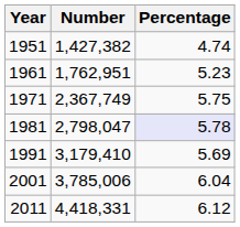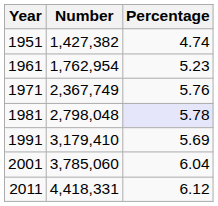 <table class="wikitable sortable"  style="text-align: right;">
 <tr>
 <th>Year</th>
 <th>Number</th>
 <th>Percentage</th>
 </tr>
 <tr>
 <td>1951</td>
 <td>1,427,382</td>
 <td>4.74</td>
 </tr>
 <tr>
 <td>1961</td>
-<td>1,762,951</td>
+<td>1,762,954</td>
 <td>5.23</td>
 </tr>
 <tr>
 <td>1971</td>
 <td>2,367,749</td>
-<td>5.75</td>
+<td>5.76</td>
 </tr>
 <tr>
 <td>1981</td>
-<td>2,798,047</td>
+<td>2,798,048</td>
 <td style="background: lavender;">5.78</td>
 </tr>
 <tr>
 <td>1991</td>
 <td>3,179,410</td>
 <td>5.69</td>
 </tr>
 <tr>
 <td>2001</td>
-<td>3,785,006</td>
+<td>3,785,060</td>
 <td>6.04</td>
 </tr>
 <tr>
 <td>2011</td>
 <td>4,418,331</td>
 <td>6.12</td>
 </tr>
 </table>
